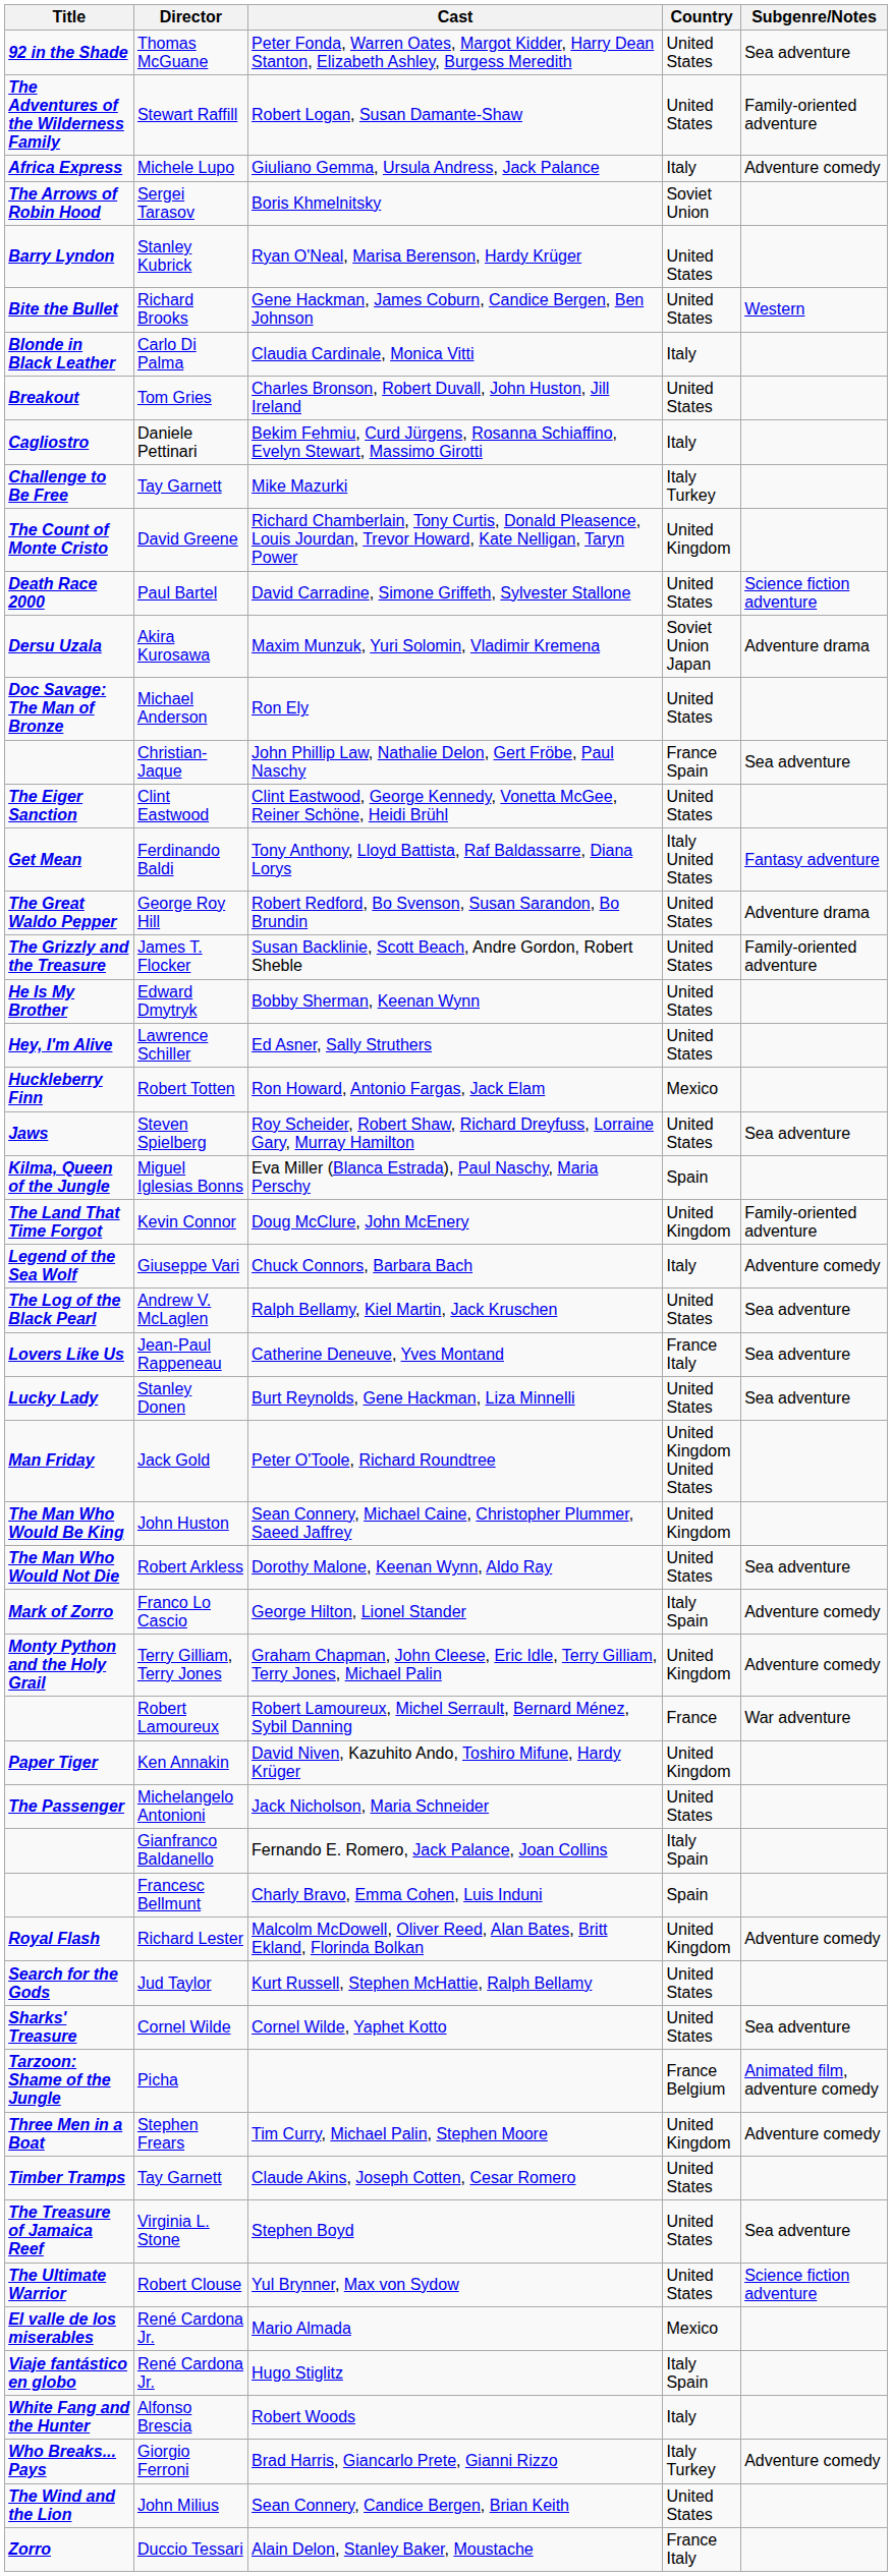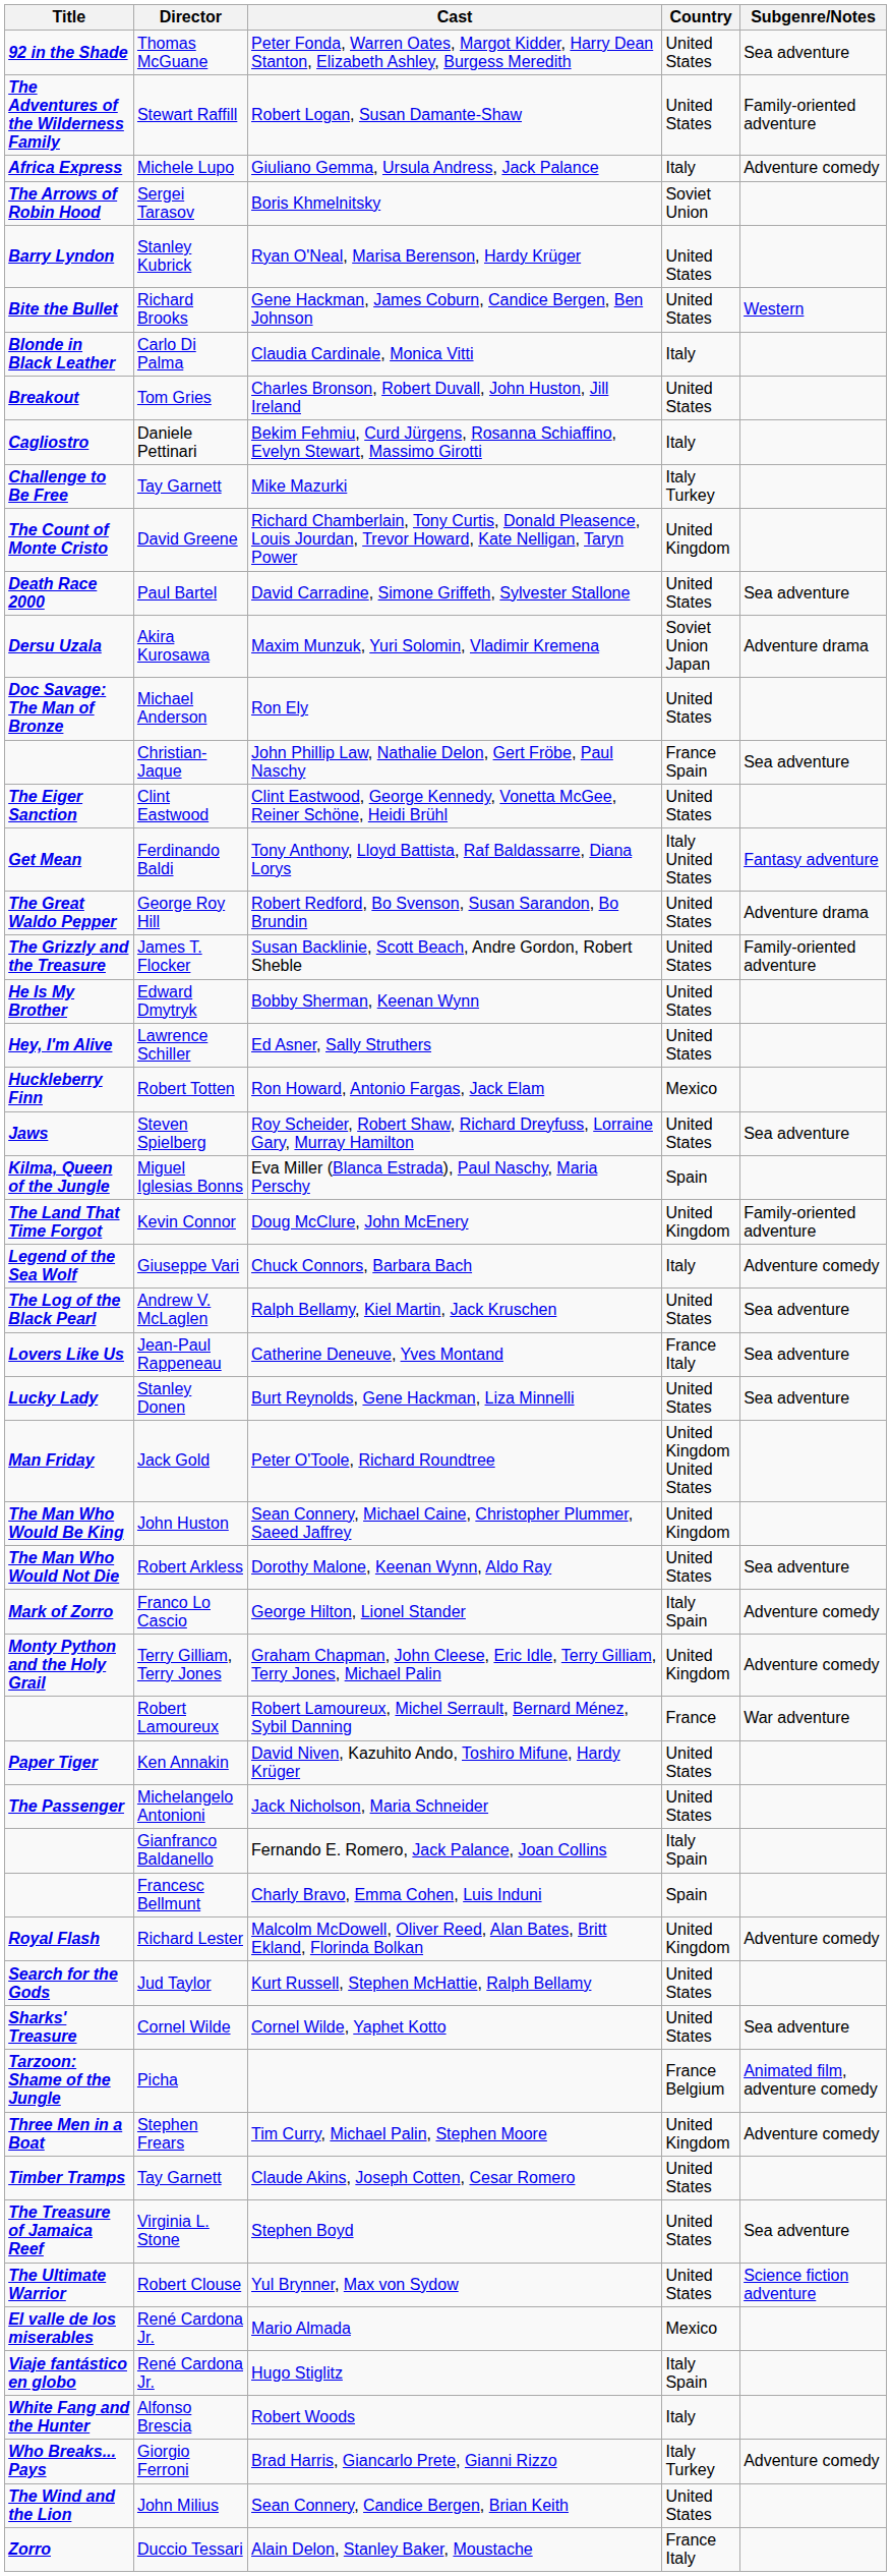 <table class="wikitable">
 <tr>
 <th>Title</th>
 <th>Director</th>
 <th style="width: 400px;">Cast</th>
 <th>Country</th>
 <th>Subgenre/Notes</th>
 </tr>
 <tr>
 <td><strong><em><a href='#'>92 in the Shade</a></em></strong></td>
 <td><a href='#'>Thomas McGuane</a></td>
 <td><a href='#'>Peter Fonda</a>, <a href='#'>Warren Oates</a>, <a href='#'>Margot Kidder</a>, <a href='#'>Harry Dean Stanton</a>, <a href='#'>Elizabeth Ashley</a>, <a href='#'>Burgess Meredith</a></td>
 <td>United States</td>
 <td>Sea adventure</td>
 </tr>
 <tr>
 <td><strong><em><a href='#'>The Adventures of the Wilderness Family</a></em></strong></td>
 <td><a href='#'>Stewart Raffill</a></td>
 <td><a href='#'>Robert Logan</a>, <a href='#'>Susan Damante-Shaw</a></td>
 <td>United States</td>
 <td>Family-oriented adventure</td>
 </tr>
 <tr>
 <td><strong><em><a href='#'>Africa Express</a></em></strong></td>
 <td><a href='#'>Michele Lupo</a></td>
 <td><a href='#'>Giuliano Gemma</a>, <a href='#'>Ursula Andress</a>, <a href='#'>Jack Palance</a></td>
 <td>Italy</td>
 <td>Adventure comedy</td>
 </tr>
 <tr>
 <td><strong><em><a href='#'>The Arrows of Robin Hood</a></em></strong></td>
 <td><a href='#'>Sergei Tarasov</a></td>
 <td><a href='#'>Boris Khmelnitsky</a></td>
 <td>Soviet Union</td>
 <td></td>
 </tr>
 <tr>
 <td><strong><em><a href='#'>Barry Lyndon</a></em></strong></td>
 <td><a href='#'>Stanley Kubrick</a></td>
 <td><a href='#'>Ryan O'Neal</a>, <a href='#'>Marisa Berenson</a>, <a href='#'>Hardy Krüger</a></td>
 <td><br>United States</td>
 <td></td>
 </tr>
 <tr>
 <td><strong><em><a href='#'>Bite the Bullet</a></em></strong></td>
 <td><a href='#'>Richard Brooks</a></td>
 <td><a href='#'>Gene Hackman</a>, <a href='#'>James Coburn</a>, <a href='#'>Candice Bergen</a>, <a href='#'>Ben Johnson</a></td>
 <td>United States</td>
 <td><a href='#'>Western</a></td>
 </tr>
 <tr>
 <td><strong><em><a href='#'>Blonde in Black Leather</a></em></strong></td>
 <td><a href='#'>Carlo Di Palma</a></td>
 <td><a href='#'>Claudia Cardinale</a>, <a href='#'>Monica Vitti</a></td>
 <td>Italy</td>
 <td></td>
 </tr>
 <tr>
 <td><strong><em><a href='#'>Breakout</a></em></strong></td>
 <td><a href='#'>Tom Gries</a></td>
 <td><a href='#'>Charles Bronson</a>, <a href='#'>Robert Duvall</a>, <a href='#'>John Huston</a>, <a href='#'>Jill Ireland</a></td>
 <td>United States</td>
 <td></td>
 </tr>
 <tr>
 <td><strong><em><a href='#'>Cagliostro</a></em></strong></td>
 <td>Daniele Pettinari</td>
 <td><a href='#'>Bekim Fehmiu</a>, <a href='#'>Curd Jürgens</a>, <a href='#'>Rosanna Schiaffino</a>, <a href='#'>Evelyn Stewart</a>, <a href='#'>Massimo Girotti</a></td>
 <td>Italy</td>
 <td></td>
 </tr>
 <tr>
 <td><strong><em><a href='#'>Challenge to Be Free</a></em></strong></td>
 <td><a href='#'>Tay Garnett</a></td>
 <td><a href='#'>Mike Mazurki</a></td>
 <td>Italy<br>Turkey</td>
 <td></td>
 </tr>
 <tr>
 <td><strong><em><a href='#'>The Count of Monte Cristo</a></em></strong></td>
 <td><a href='#'>David Greene</a></td>
 <td><a href='#'>Richard Chamberlain</a>, <a href='#'>Tony Curtis</a>, <a href='#'>Donald Pleasence</a>, <a href='#'>Louis Jourdan</a>, <a href='#'>Trevor Howard</a>, <a href='#'>Kate Nelligan</a>, <a href='#'>Taryn Power</a></td>
 <td>United Kingdom</td>
 <td></td>
 </tr>
 <tr>
 <td><strong><em><a href='#'>Death Race 2000</a></em></strong></td>
 <td><a href='#'>Paul Bartel</a></td>
 <td><a href='#'>David Carradine</a>, <a href='#'>Simone Griffeth</a>, <a href='#'>Sylvester Stallone</a></td>
 <td>United States</td>
-<td><a href='#'>Science fiction adventure</a></td>
+<td>Sea adventure</td>
 </tr>
 <tr>
 <td><strong><em><a href='#'>Dersu Uzala</a></em></strong></td>
 <td><a href='#'>Akira Kurosawa</a></td>
 <td><a href='#'>Maxim Munzuk</a>, <a href='#'>Yuri Solomin</a>, <a href='#'>Vladimir Kremena</a></td>
 <td>Soviet Union<br>Japan</td>
 <td>Adventure drama</td>
 </tr>
 <tr>
 <td><strong><em><a href='#'>Doc Savage: The Man of Bronze</a></em></strong></td>
 <td><a href='#'>Michael Anderson</a></td>
 <td><a href='#'>Ron Ely</a></td>
 <td>United States</td>
 <td></td>
 </tr>
 <tr>
 <td><strong><em></em></strong></td>
 <td><a href='#'>Christian-Jaque</a></td>
 <td><a href='#'>John Phillip Law</a>, <a href='#'>Nathalie Delon</a>, <a href='#'>Gert Fröbe</a>, <a href='#'>Paul Naschy</a></td>
 <td>France<br>Spain</td>
 <td>Sea adventure</td>
 </tr>
 <tr>
 <td><strong><em><a href='#'>The Eiger Sanction</a></em></strong></td>
 <td><a href='#'>Clint Eastwood</a></td>
 <td><a href='#'>Clint Eastwood</a>, <a href='#'>George Kennedy</a>, <a href='#'>Vonetta McGee</a>, <a href='#'>Reiner Schöne</a>, <a href='#'>Heidi Brühl</a></td>
 <td>United States</td>
 <td></td>
 </tr>
 <tr>
 <td><strong><em><a href='#'>Get Mean</a></em></strong></td>
 <td><a href='#'>Ferdinando Baldi</a></td>
 <td><a href='#'>Tony Anthony</a>, <a href='#'>Lloyd Battista</a>, <a href='#'>Raf Baldassarre</a>, <a href='#'>Diana Lorys</a></td>
 <td>Italy<br>United States</td>
 <td><a href='#'>Fantasy adventure</a></td>
 </tr>
 <tr>
 <td><strong><em><a href='#'>The Great Waldo Pepper</a></em></strong></td>
 <td><a href='#'>George Roy Hill</a></td>
 <td><a href='#'>Robert Redford</a>, <a href='#'>Bo Svenson</a>, <a href='#'>Susan Sarandon</a>, <a href='#'>Bo Brundin</a></td>
 <td>United States</td>
 <td>Adventure drama</td>
 </tr>
 <tr>
 <td><strong><em><a href='#'>The Grizzly and the Treasure</a></em></strong></td>
 <td><a href='#'>James T. Flocker</a></td>
 <td><a href='#'>Susan Backlinie</a>, <a href='#'>Scott Beach</a>, Andre Gordon, Robert Sheble</td>
 <td>United States</td>
 <td>Family-oriented adventure</td>
 </tr>
 <tr>
 <td><strong><em><a href='#'>He Is My Brother</a></em></strong></td>
 <td><a href='#'>Edward Dmytryk</a></td>
 <td><a href='#'>Bobby Sherman</a>, <a href='#'>Keenan Wynn</a></td>
 <td>United States</td>
 <td></td>
 </tr>
 <tr>
 <td><strong><em><a href='#'>Hey, I'm Alive</a></em></strong></td>
 <td><a href='#'>Lawrence Schiller</a></td>
 <td><a href='#'>Ed Asner</a>, <a href='#'>Sally Struthers</a></td>
 <td>United States</td>
 <td></td>
 </tr>
 <tr>
 <td><strong><em><a href='#'>Huckleberry Finn</a></em></strong></td>
 <td><a href='#'>Robert Totten</a></td>
 <td><a href='#'>Ron Howard</a>, <a href='#'>Antonio Fargas</a>, <a href='#'>Jack Elam</a></td>
 <td>Mexico</td>
 <td></td>
 </tr>
 <tr>
 <td><strong><em><a href='#'>Jaws</a></em></strong></td>
 <td><a href='#'>Steven Spielberg</a></td>
 <td><a href='#'>Roy Scheider</a>, <a href='#'>Robert Shaw</a>, <a href='#'>Richard Dreyfuss</a>, <a href='#'>Lorraine Gary</a>, <a href='#'>Murray Hamilton</a></td>
 <td>United States</td>
 <td>Sea adventure</td>
 </tr>
 <tr>
 <td><strong><em><a href='#'>Kilma, Queen of the Jungle</a></em></strong></td>
 <td><a href='#'>Miguel Iglesias Bonns</a></td>
 <td>Eva Miller (<a href='#'>Blanca Estrada</a>), <a href='#'>Paul Naschy</a>, <a href='#'>Maria Perschy</a></td>
 <td>Spain</td>
 <td></td>
 </tr>
 <tr>
 <td><strong><em><a href='#'>The Land That Time Forgot</a></em></strong></td>
 <td><a href='#'>Kevin Connor</a></td>
 <td><a href='#'>Doug McClure</a>, <a href='#'>John McEnery</a></td>
 <td>United Kingdom</td>
 <td>Family-oriented adventure</td>
 </tr>
 <tr>
 <td><strong><em><a href='#'>Legend of the Sea Wolf</a></em></strong></td>
 <td><a href='#'>Giuseppe Vari</a></td>
 <td><a href='#'>Chuck Connors</a>, <a href='#'>Barbara Bach</a></td>
 <td>Italy</td>
 <td>Adventure comedy</td>
 </tr>
 <tr>
 <td><strong><em><a href='#'>The Log of the Black Pearl</a></em></strong></td>
 <td><a href='#'>Andrew V. McLaglen</a></td>
 <td><a href='#'>Ralph Bellamy</a>, <a href='#'>Kiel Martin</a>, <a href='#'>Jack Kruschen</a></td>
 <td>United States</td>
 <td>Sea adventure</td>
 </tr>
 <tr>
 <td><strong><em><a href='#'>Lovers Like Us</a></em></strong></td>
 <td><a href='#'>Jean-Paul Rappeneau</a></td>
 <td><a href='#'>Catherine Deneuve</a>, <a href='#'>Yves Montand</a></td>
 <td>France<br>Italy</td>
 <td>Sea adventure</td>
 </tr>
 <tr>
 <td><strong><em><a href='#'>Lucky Lady</a></em></strong></td>
 <td><a href='#'>Stanley Donen</a></td>
 <td><a href='#'>Burt Reynolds</a>, <a href='#'>Gene Hackman</a>, <a href='#'>Liza Minnelli</a></td>
 <td>United States</td>
 <td>Sea adventure</td>
 </tr>
 <tr>
 <td><strong><em><a href='#'>Man Friday</a></em></strong></td>
 <td><a href='#'>Jack Gold</a></td>
 <td><a href='#'>Peter O'Toole</a>, <a href='#'>Richard Roundtree</a></td>
 <td>United Kingdom<br>United States</td>
 <td></td>
 </tr>
 <tr>
 <td><strong><em><a href='#'>The Man Who Would Be King</a></em></strong></td>
 <td><a href='#'>John Huston</a></td>
 <td><a href='#'>Sean Connery</a>, <a href='#'>Michael Caine</a>, <a href='#'>Christopher Plummer</a>, <a href='#'>Saeed Jaffrey</a></td>
 <td>United Kingdom</td>
 <td></td>
 </tr>
 <tr>
 <td><strong><em><a href='#'>The Man Who Would Not Die</a></em></strong></td>
 <td><a href='#'>Robert Arkless</a></td>
 <td><a href='#'>Dorothy Malone</a>, <a href='#'>Keenan Wynn</a>, <a href='#'>Aldo Ray</a></td>
 <td>United States</td>
 <td>Sea adventure</td>
 </tr>
 <tr>
 <td><strong><em><a href='#'>Mark of Zorro</a></em></strong></td>
 <td><a href='#'>Franco Lo Cascio</a></td>
 <td><a href='#'>George Hilton</a>, <a href='#'>Lionel Stander</a></td>
 <td>Italy<br>Spain</td>
 <td>Adventure comedy</td>
 </tr>
 <tr>
 <td><strong><em><a href='#'>Monty Python and the Holy Grail</a></em></strong></td>
 <td><a href='#'>Terry Gilliam</a>, <a href='#'>Terry Jones</a></td>
 <td><a href='#'>Graham Chapman</a>, <a href='#'>John Cleese</a>, <a href='#'>Eric Idle</a>, <a href='#'>Terry Gilliam</a>, <a href='#'>Terry Jones</a>, <a href='#'>Michael Palin</a></td>
 <td>United Kingdom</td>
 <td>Adventure comedy</td>
 </tr>
 <tr>
 <td><strong><em></em></strong></td>
 <td><a href='#'>Robert Lamoureux</a></td>
 <td><a href='#'>Robert Lamoureux</a>, <a href='#'>Michel Serrault</a>, <a href='#'>Bernard Ménez</a>, <a href='#'>Sybil Danning</a></td>
 <td>France</td>
 <td>War adventure</td>
 </tr>
 <tr>
 <td><strong><em><a href='#'>Paper Tiger</a></em></strong></td>
 <td><a href='#'>Ken Annakin</a></td>
 <td><a href='#'>David Niven</a>, Kazuhito Ando, <a href='#'>Toshiro Mifune</a>, <a href='#'>Hardy Krüger</a></td>
-<td>United Kingdom</td>
+<td>United States</td>
 <td></td>
 </tr>
 <tr>
 <td><strong><em><a href='#'>The Passenger</a></em></strong></td>
 <td><a href='#'>Michelangelo Antonioni</a></td>
 <td><a href='#'>Jack Nicholson</a>, <a href='#'>Maria Schneider</a></td>
 <td>United States</td>
 <td></td>
 </tr>
 <tr>
 <td><strong><em></em></strong></td>
 <td><a href='#'>Gianfranco Baldanello</a></td>
 <td>Fernando E. Romero, <a href='#'>Jack Palance</a>, <a href='#'>Joan Collins</a></td>
 <td>Italy<br>Spain</td>
 <td></td>
 </tr>
 <tr>
 <td><strong><em></em></strong></td>
 <td><a href='#'>Francesc Bellmunt</a></td>
 <td><a href='#'>Charly Bravo</a>, <a href='#'>Emma Cohen</a>, <a href='#'>Luis Induni</a></td>
 <td>Spain</td>
 <td></td>
 </tr>
 <tr>
 <td><strong><em><a href='#'>Royal Flash</a></em></strong></td>
 <td><a href='#'>Richard Lester</a></td>
 <td><a href='#'>Malcolm McDowell</a>, <a href='#'>Oliver Reed</a>, <a href='#'>Alan Bates</a>, <a href='#'>Britt Ekland</a>, <a href='#'>Florinda Bolkan</a></td>
 <td>United Kingdom</td>
 <td>Adventure comedy</td>
 </tr>
 <tr>
 <td><strong><em><a href='#'>Search for the Gods</a></em></strong></td>
 <td><a href='#'>Jud Taylor</a></td>
 <td><a href='#'>Kurt Russell</a>, <a href='#'>Stephen McHattie</a>, <a href='#'>Ralph Bellamy</a></td>
 <td>United States</td>
 <td></td>
 </tr>
 <tr>
 <td><strong><em><a href='#'>Sharks' Treasure</a></em></strong></td>
 <td><a href='#'>Cornel Wilde</a></td>
 <td><a href='#'>Cornel Wilde</a>, <a href='#'>Yaphet Kotto</a></td>
 <td>United States</td>
 <td>Sea adventure</td>
 </tr>
 <tr>
 <td><strong><em><a href='#'>Tarzoon: Shame of the Jungle</a></em></strong></td>
 <td><a href='#'>Picha</a></td>
 <td></td>
 <td>France<br>Belgium</td>
 <td><a href='#'>Animated film</a>, adventure comedy</td>
 </tr>
 <tr>
 <td><strong><em><a href='#'>Three Men in a Boat</a></em></strong></td>
 <td><a href='#'>Stephen Frears</a></td>
 <td><a href='#'>Tim Curry</a>, <a href='#'>Michael Palin</a>, <a href='#'>Stephen Moore</a></td>
 <td>United Kingdom</td>
 <td>Adventure comedy</td>
 </tr>
 <tr>
 <td><strong><em><a href='#'>Timber Tramps</a></em></strong></td>
 <td><a href='#'>Tay Garnett</a></td>
 <td><a href='#'>Claude Akins</a>, <a href='#'>Joseph Cotten</a>, <a href='#'>Cesar Romero</a></td>
 <td>United States</td>
 <td></td>
 </tr>
 <tr>
 <td><strong><em><a href='#'>The Treasure of Jamaica Reef</a></em></strong></td>
 <td><a href='#'>Virginia L. Stone</a></td>
 <td><a href='#'>Stephen Boyd</a></td>
 <td>United States</td>
 <td>Sea adventure</td>
 </tr>
 <tr>
 <td><strong><em><a href='#'>The Ultimate Warrior</a></em></strong></td>
 <td><a href='#'>Robert Clouse</a></td>
 <td><a href='#'>Yul Brynner</a>, <a href='#'>Max von Sydow</a></td>
 <td>United States</td>
 <td><a href='#'>Science fiction adventure</a></td>
 </tr>
 <tr>
 <td><strong><em><a href='#'>El valle de los miserables</a></em></strong></td>
 <td><a href='#'>René Cardona Jr.</a></td>
 <td><a href='#'>Mario Almada</a></td>
 <td>Mexico</td>
 <td></td>
 </tr>
 <tr>
 <td><strong><em><a href='#'>Viaje fantástico en globo</a></em></strong></td>
 <td><a href='#'>René Cardona Jr.</a></td>
 <td><a href='#'>Hugo Stiglitz</a></td>
 <td>Italy<br>Spain</td>
 <td></td>
 </tr>
 <tr>
 <td><strong><em><a href='#'>White Fang and the Hunter</a></em></strong></td>
 <td><a href='#'>Alfonso Brescia</a></td>
 <td><a href='#'>Robert Woods</a></td>
 <td>Italy</td>
 <td></td>
 </tr>
 <tr>
 <td><strong><em><a href='#'>Who Breaks... Pays</a></em></strong></td>
 <td><a href='#'>Giorgio Ferroni</a></td>
 <td><a href='#'>Brad Harris</a>, <a href='#'>Giancarlo Prete</a>, <a href='#'>Gianni Rizzo</a></td>
 <td>Italy<br>Turkey</td>
 <td>Adventure comedy</td>
 </tr>
 <tr>
 <td><strong><em><a href='#'>The Wind and the Lion</a></em></strong></td>
 <td><a href='#'>John Milius</a></td>
 <td><a href='#'>Sean Connery</a>, <a href='#'>Candice Bergen</a>, <a href='#'>Brian Keith</a></td>
 <td>United States</td>
 <td></td>
 </tr>
 <tr>
 <td><strong><em><a href='#'>Zorro</a></em></strong></td>
 <td><a href='#'>Duccio Tessari</a></td>
 <td><a href='#'>Alain Delon</a>, <a href='#'>Stanley Baker</a>, <a href='#'>Moustache</a></td>
 <td>France<br>Italy</td>
 <td></td>
 </tr>
 </table>
